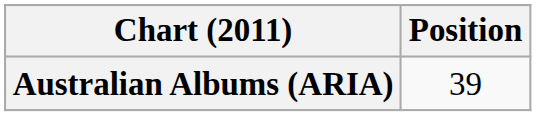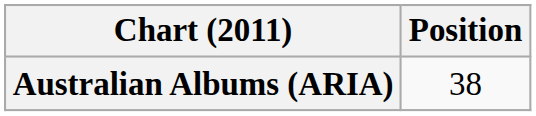 <table class="wikitable plainrowheaders">
 <tr>
 <th scope="col">Chart (2011)</th>
 <th scope="col">Position</th>
 </tr>
 <tr>
 <th scope="row">Australian Albums (ARIA)</th>
-<td style="text-align:center;">39</td>
+<td style="text-align:center;">38</td>
 </tr>
 </table>
